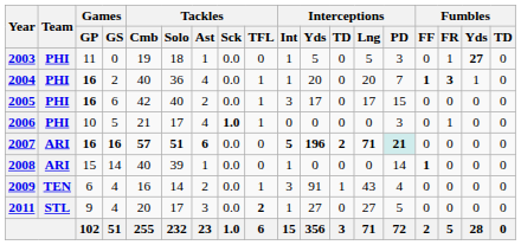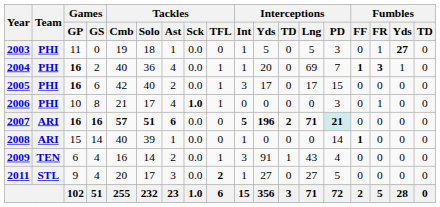 <table class="wikitable" style="text-align:center">
 <tr>
 <th rowspan="2">Year</th>
 <th rowspan="2">Team</th>
 <th colspan="2">Games</th>
 <th colspan="5">Tackles</th>
 <th colspan="5">Interceptions</th>
 <th colspan="4">Fumbles</th>
 </tr>
 <tr>
 <th>GP</th>
 <th>GS</th>
 <th>Cmb</th>
 <th>Solo</th>
 <th>Ast</th>
 <th>Sck</th>
 <th>TFL</th>
 <th>Int</th>
 <th>Yds</th>
 <th>TD</th>
 <th>Lng</th>
 <th>PD</th>
 <th>FF</th>
 <th>FR</th>
 <th>Yds</th>
 <th>TD</th>
 </tr>
 <tr>
 <th><a href='#'>2003</a></th>
 <th><a href='#'>PHI</a></th>
 <td>11</td>
 <td>0</td>
 <td>19</td>
 <td>18</td>
 <td>1</td>
 <td>0.0</td>
 <td>0</td>
 <td>1</td>
 <td>5</td>
 <td>0</td>
 <td>5</td>
 <td>3</td>
 <td>0</td>
 <td>1</td>
 <td><strong>27</strong></td>
 <td>0</td>
 </tr>
 <tr>
 <th><a href='#'>2004</a></th>
 <th><a href='#'>PHI</a></th>
 <td><strong>16</strong></td>
 <td>2</td>
 <td>40</td>
 <td>36</td>
 <td>4</td>
 <td>0.0</td>
 <td>1</td>
 <td>1</td>
 <td>20</td>
 <td>0</td>
-<td>20</td>
+<td>69</td>
 <td>7</td>
 <td><strong>1</strong></td>
 <td><strong>3</strong></td>
 <td>1</td>
 <td>0</td>
 </tr>
 <tr>
 <th><a href='#'>2005</a></th>
 <th><a href='#'>PHI</a></th>
 <td><strong>16</strong></td>
 <td>6</td>
 <td>42</td>
 <td>40</td>
 <td>2</td>
 <td>0.0</td>
 <td>1</td>
 <td>3</td>
 <td>17</td>
 <td>0</td>
 <td>17</td>
 <td>15</td>
 <td>0</td>
 <td>0</td>
 <td>0</td>
 <td>0</td>
 </tr>
 <tr>
 <th><a href='#'>2006</a></th>
 <th><a href='#'>PHI</a></th>
 <td>10</td>
-<td>5</td>
+<td>8</td>
 <td>21</td>
 <td>17</td>
 <td>4</td>
 <td><strong>1.0</strong></td>
 <td>1</td>
 <td>0</td>
 <td>0</td>
 <td>0</td>
 <td>0</td>
 <td>3</td>
 <td>0</td>
 <td>1</td>
 <td>0</td>
 <td>0</td>
 </tr>
 <tr>
 <th><a href='#'>2007</a></th>
 <th><a href='#'>ARI</a></th>
 <td><strong>16</strong></td>
 <td><strong>16</strong></td>
 <td><strong>57</strong></td>
 <td><strong>51</strong></td>
 <td><strong>6</strong></td>
 <td>0.0</td>
 <td>0</td>
 <td><strong>5</strong></td>
 <td><strong>196</strong></td>
 <td><strong>2</strong></td>
 <td><strong>71</strong></td>
 <td style="background:#cfecec; width:3em;"><strong>21</strong></td>
 <td>0</td>
 <td>0</td>
 <td>0</td>
 <td>0</td>
 </tr>
 <tr>
 <th><a href='#'>2008</a></th>
 <th><a href='#'>ARI</a></th>
 <td>15</td>
 <td>14</td>
 <td>40</td>
 <td>39</td>
 <td>1</td>
 <td>0.0</td>
 <td>0</td>
 <td>1</td>
 <td>0</td>
 <td>0</td>
 <td>0</td>
 <td>14</td>
 <td><strong>1</strong></td>
 <td>0</td>
 <td>0</td>
 <td>0</td>
 </tr>
 <tr>
 <th><a href='#'>2009</a></th>
 <th><a href='#'>TEN</a></th>
 <td>6</td>
 <td>4</td>
 <td>16</td>
 <td>14</td>
 <td>2</td>
 <td>0.0</td>
 <td>1</td>
 <td>3</td>
 <td>91</td>
 <td>1</td>
 <td>43</td>
 <td>4</td>
 <td>0</td>
 <td>0</td>
 <td>0</td>
 <td>0</td>
 </tr>
 <tr>
 <th><a href='#'>2011</a></th>
 <th><a href='#'>STL</a></th>
 <td>9</td>
 <td>4</td>
 <td>20</td>
 <td>17</td>
 <td>3</td>
 <td>0.0</td>
 <td><strong>2</strong></td>
 <td>1</td>
 <td>27</td>
 <td>0</td>
 <td>27</td>
 <td>5</td>
 <td>0</td>
 <td>0</td>
 <td>0</td>
 <td>0</td>
 </tr>
 <tr>
 <th colspan="2"></th>
 <th>102</th>
 <th>51</th>
 <th>255</th>
 <th>232</th>
 <th>23</th>
 <th>1.0</th>
 <th>6</th>
 <th>15</th>
 <th>356</th>
 <th>3</th>
 <th>71</th>
 <th>72</th>
 <th>2</th>
 <th>5</th>
 <th>28</th>
 <th>0</th>
 </tr>
 </table>
